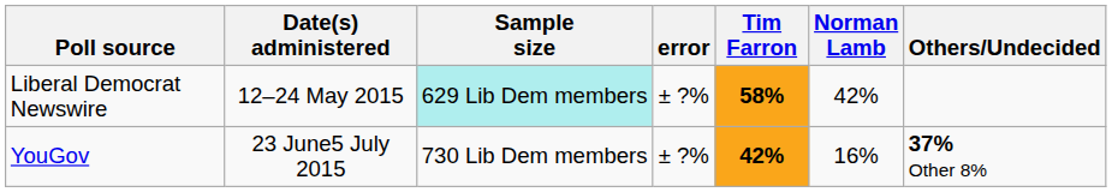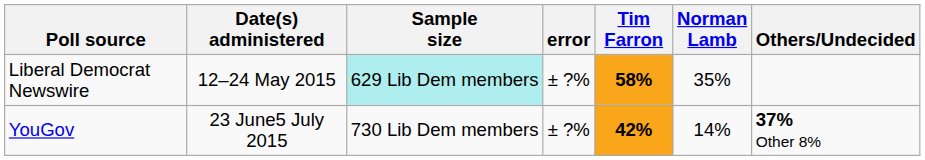 <table class="wikitable">
 <tr valign= bottom>
 <th style="width:150px;">Poll source</th>
 <th style="width:130px;">Date(s)<br>administered</th>
 <th class=small>Sample<br>size</th>
 <th><small></small><br>error</th>
 <th style="width:60px;"><a href='#'>Tim Farron</a></th>
 <th style="width:60px;"><a href='#'>Norman Lamb</a></th>
 <th style="width:60px;">Others/Undecided</th>
 </tr>
 <tr>
 <td>Liberal Democrat Newswire</td>
 <td style="text-align:center;">12–24 May 2015</td>
 <td align=center style="background: paleturquoise;">629 Lib Dem members</td>
 <td align=center>± ?%</td>
 <td style="background:#FAA61A; text-align:center;"><strong>58%</strong></td>
-<td align=center>42%</td>
+<td align=center>35%</td>
 <td></td>
 </tr>
 <tr>
 <td><a href='#'>YouGov</a></td>
 <td style="text-align:center;">23 June5 July 2015</td>
 <td align=center>730 Lib Dem members</td>
 <td align=center>± ?%</td>
 <td style="background:#FAA61A; text-align:center;"><strong>42%</strong></td>
-<td align=center>16%</td>
+<td align=center>14%</td>
 <td><strong>37%</strong><br><small>Other 8%</small></td>
 </tr>
 </table>
